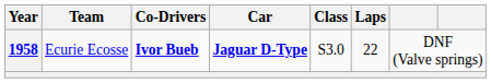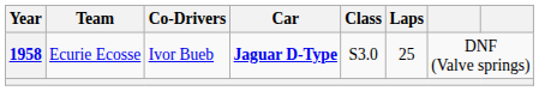 <table class="wikitable" style="text-align:center; font-size:90%">
 <tr>
 <th>Year</th>
 <th>Team</th>
 <th>Co-Drivers</th>
 <th>Car</th>
 <th>Class</th>
 <th>Laps</th>
 <th></th>
 <th></th>
 </tr>
 <tr>
 <th><a href='#'>1958</a></th>
 <td align=left> <a href='#'>Ecurie Ecosse</a></td>
-<td align=left><strong> <a href='#'>Ivor Bueb</a></strong></td>
+<td align=left> <a href='#'>Ivor Bueb</a></td>
 <td align=left><strong><a href='#'>Jaguar D-Type</a></strong></td>
 <td>S3.0</td>
-<td>22</td>
+<td>25</td>
 <td colspan=2>DNF<br>(Valve springs)</td>
 </tr>
 <tr>
 <th colspan="8"></th>
 </tr>
 </table>
